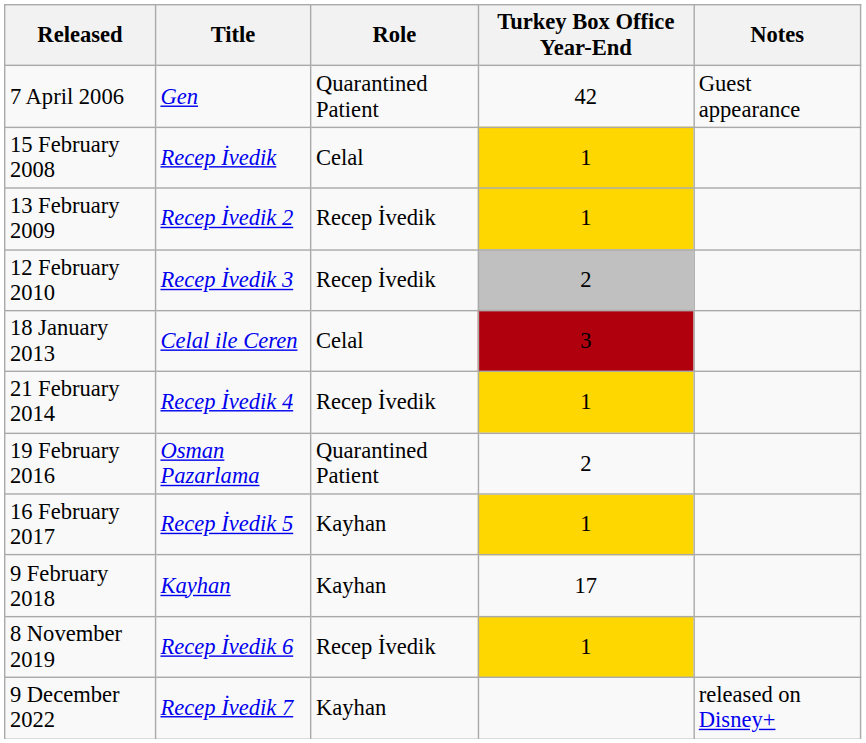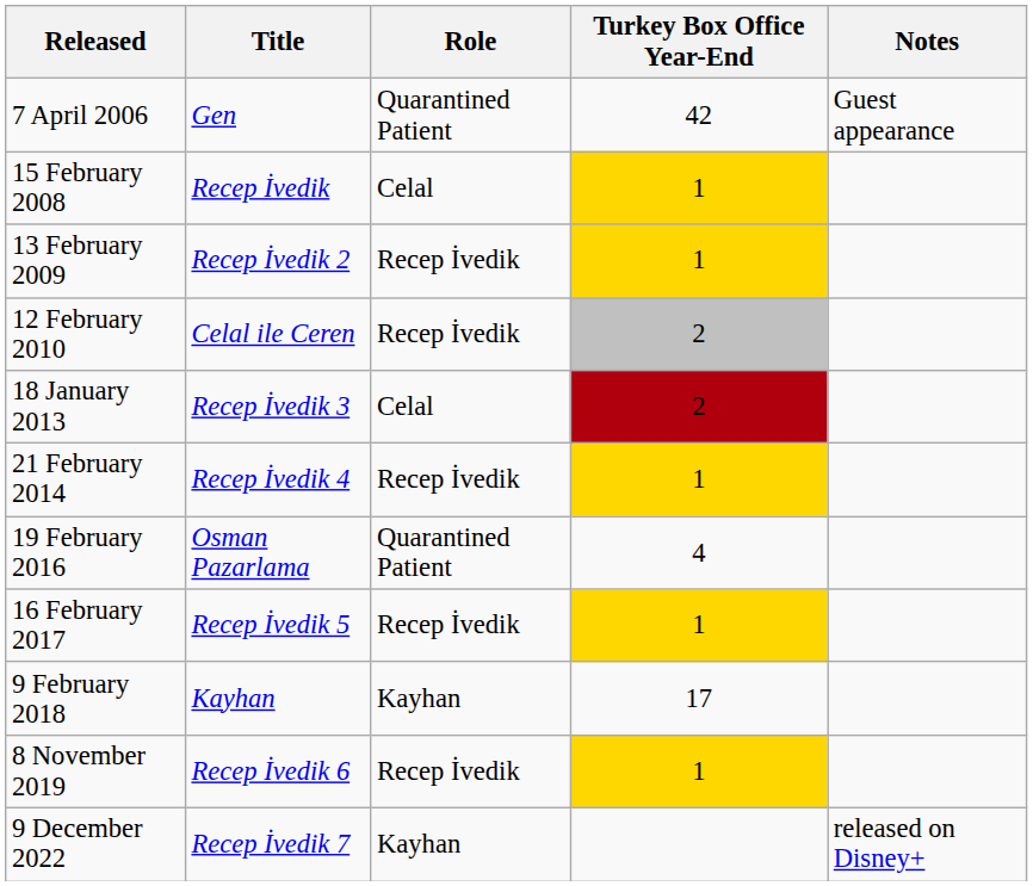 <table class="wikitable sortable">
 <tr>
 <th>Released</th>
 <th>Title</th>
 <th>Role</th>
 <th>Turkey Box Office Year-End</th>
 <th>Notes</th>
 </tr>
 <tr>
 <td>7 April 2006</td>
 <td><em><a href='#'>Gen</a></em></td>
 <td>Quarantined Patient</td>
 <td style="text-align:center;">42</td>
 <td>Guest appearance</td>
 </tr>
 <tr>
 <td>15 February 2008</td>
 <td><em><a href='#'>Recep İvedik</a></em></td>
 <td>Celal</td>
 <td style="text-align:center;" bgcolor="gold">1</td>
 <td></td>
 </tr>
 <tr>
 <td>13 February 2009</td>
 <td><em><a href='#'>Recep İvedik 2</a></em></td>
 <td>Recep İvedik</td>
 <td style="text-align:center;" bgcolor="gold">1</td>
 <td></td>
 </tr>
 <tr>
 <td>12 February 2010</td>
-<td><em><a href='#'>Recep İvedik 3</a></em></td>
+<td><em><a href='#'>Celal ile Ceren</a></em></td>
 <td>Recep İvedik</td>
 <td style="text-align:center;" bgcolor="silver">2</td>
 <td></td>
 </tr>
 <tr>
 <td>18 January 2013</td>
-<td><em><a href='#'>Celal ile Ceren</a></em></td>
+<td><em><a href='#'>Recep İvedik 3</a></em></td>
 <td>Celal</td>
-<td style="text-align:center;" bgcolor="bronze">3</td>
+<td style="text-align:center;" bgcolor="bronze">2</td>
 <td></td>
 </tr>
 <tr>
 <td>21 February 2014</td>
 <td><em><a href='#'>Recep İvedik 4</a></em></td>
 <td>Recep İvedik</td>
 <td style="text-align:center;" bgcolor="gold">1</td>
 <td></td>
 </tr>
 <tr>
 <td>19 February 2016</td>
 <td><em><a href='#'>Osman Pazarlama</a></em></td>
 <td>Quarantined Patient</td>
-<td style="text-align:center;">2</td>
+<td style="text-align:center;">4</td>
 <td></td>
 </tr>
 <tr>
 <td>16 February 2017</td>
 <td><em><a href='#'>Recep İvedik 5</a></em></td>
-<td>Kayhan</td>
+<td>Recep İvedik</td>
 <td style="text-align:center;" bgcolor="gold">1</td>
 <td></td>
 </tr>
 <tr>
 <td>9 February 2018</td>
 <td><em><a href='#'>Kayhan</a></em></td>
 <td>Kayhan</td>
 <td style="text-align:center;">17</td>
 <td></td>
 </tr>
 <tr>
 <td>8 November 2019</td>
 <td><em><a href='#'>Recep İvedik 6</a></em></td>
 <td>Recep İvedik</td>
 <td style="text-align:center;" bgcolor="gold">1</td>
 <td></td>
 </tr>
 <tr>
 <td>9 December 2022</td>
 <td><em><a href='#'>Recep İvedik 7</a></em></td>
 <td>Kayhan</td>
 <td></td>
 <td>released on <a href='#'>Disney+</a></td>
 </tr>
 </table>
